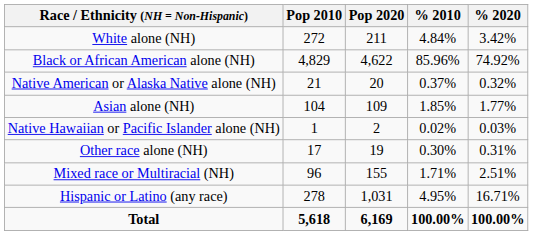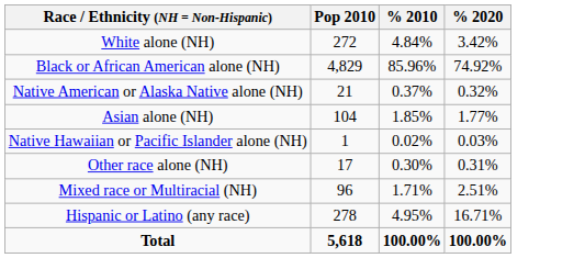 <table class="wikitable" style="text-align:center;">
 <tr>
 <th>Race / Ethnicity <small>(<em>NH = Non-Hispanic</em>)</small></th>
 <th>Pop 2010</th>
-<th>Pop 2020</th>
 <th>% 2010</th>
 <th>% 2020</th>
 </tr>
 <tr>
 <td><a href='#'>White</a> alone (NH)</td>
 <td>272</td>
-<td>211</td>
 <td>4.84%</td>
 <td>3.42%</td>
 </tr>
 <tr>
 <td><a href='#'>Black or African American</a> alone (NH)</td>
 <td>4,829</td>
-<td>4,622</td>
 <td>85.96%</td>
 <td>74.92%</td>
 </tr>
 <tr>
 <td><a href='#'>Native American</a> or <a href='#'>Alaska Native</a> alone (NH)</td>
 <td>21</td>
-<td>20</td>
 <td>0.37%</td>
 <td>0.32%</td>
 </tr>
 <tr>
 <td><a href='#'>Asian</a> alone (NH)</td>
 <td>104</td>
-<td>109</td>
 <td>1.85%</td>
 <td>1.77%</td>
 </tr>
 <tr>
 <td><a href='#'>Native Hawaiian</a> or <a href='#'>Pacific Islander</a> alone (NH)</td>
 <td>1</td>
-<td>2</td>
 <td>0.02%</td>
 <td>0.03%</td>
 </tr>
 <tr>
 <td><a href='#'>Other race</a> alone (NH)</td>
 <td>17</td>
-<td>19</td>
 <td>0.30%</td>
 <td>0.31%</td>
 </tr>
 <tr>
 <td><a href='#'>Mixed race or Multiracial</a> (NH)</td>
 <td>96</td>
-<td>155</td>
 <td>1.71%</td>
 <td>2.51%</td>
 </tr>
 <tr>
 <td><a href='#'>Hispanic or Latino</a> (any race)</td>
 <td>278</td>
-<td>1,031</td>
 <td>4.95%</td>
 <td>16.71%</td>
 </tr>
 <tr>
 <td><strong>Total</strong></td>
 <td><strong>5,618</strong></td>
-<td><strong>6,169</strong></td>
 <td><strong>100.00%</strong></td>
 <td><strong>100.00%</strong></td>
 </tr>
 </table>
